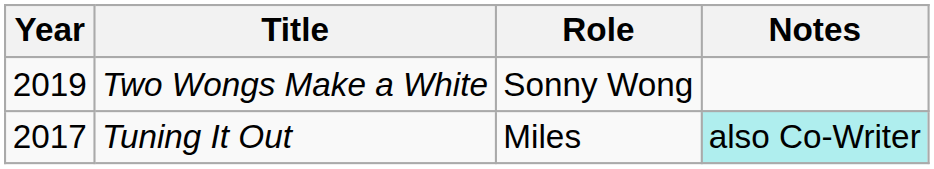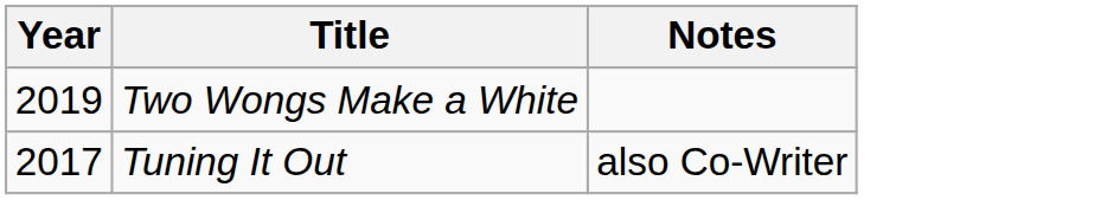 <table class="wikitable">
 <tr>
 <th>Year</th>
 <th>Title</th>
-<th>Role</th>
 <th>Notes</th>
 </tr>
 <tr>
 <td>2019</td>
 <td><em>Two Wongs Make a White</em></td>
-<td>Sonny Wong</td>
 <td></td>
 </tr>
 <tr>
 <td>2017</td>
 <td><em>Tuning It Out</em></td>
-<td>Miles</td>
-<td style="background: paleturquoise;">also Co-Writer</td>
+<td>also Co-Writer</td>
 </tr>
 </table>
